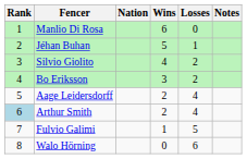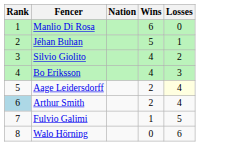 <table class="wikitable sortable" style="text-align: center;">
 <tr>
 <th>Rank</th>
 <th>Fencer</th>
 <th>Nation</th>
 <th>Wins</th>
 <th>Losses</th>
-<th>Notes</th>
 </tr>
 <tr style="background:#bbf3bb;">
 <td>1</td>
 <td align=left><a href='#'>Manlio Di Rosa</a></td>
 <td align=left></td>
 <td>6</td>
 <td>0</td>
-<td></td>
 </tr>
 <tr style="background:#bbf3bb;">
 <td>2</td>
 <td align=left><a href='#'>Jéhan Buhan</a></td>
 <td align=left></td>
 <td>5</td>
 <td>1</td>
-<td></td>
 </tr>
 <tr style="background:#bbf3bb;">
 <td>3</td>
 <td align=left><a href='#'>Silvio Giolito</a></td>
 <td align=left></td>
 <td>4</td>
 <td>2</td>
-<td></td>
 </tr>
 <tr style="background:#bbf3bb;">
 <td>4</td>
 <td align=left><a href='#'>Bo Eriksson</a></td>
 <td align=left></td>
+<td>4</td>
 <td>3</td>
-<td>2</td>
-<td></td>
 </tr>
 <tr>
 <td>5</td>
 <td align=left><a href='#'>Aage Leidersdorff</a></td>
 <td align=left></td>
 <td>2</td>
-<td>4</td>
-<td></td>
+<td style="background: lightyellow;">4</td>
 </tr>
 <tr>
 <td style="background: lightblue;">6</td>
 <td align=left><a href='#'>Arthur Smith</a></td>
 <td align=left></td>
 <td>2</td>
 <td>4</td>
-<td></td>
 </tr>
 <tr>
 <td>7</td>
 <td align=left><a href='#'>Fulvio Galimi</a></td>
 <td align=left></td>
 <td>1</td>
 <td>5</td>
-<td></td>
 </tr>
 <tr>
 <td>8</td>
 <td align=left><a href='#'>Walo Hörning</a></td>
 <td align=left></td>
 <td>0</td>
 <td>6</td>
-<td></td>
 </tr>
 </table>
